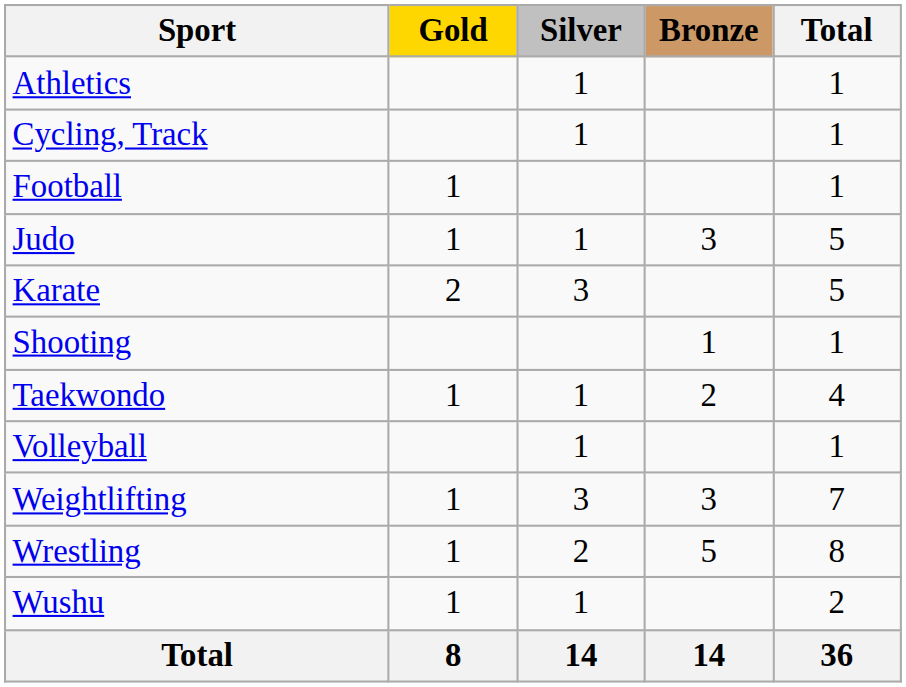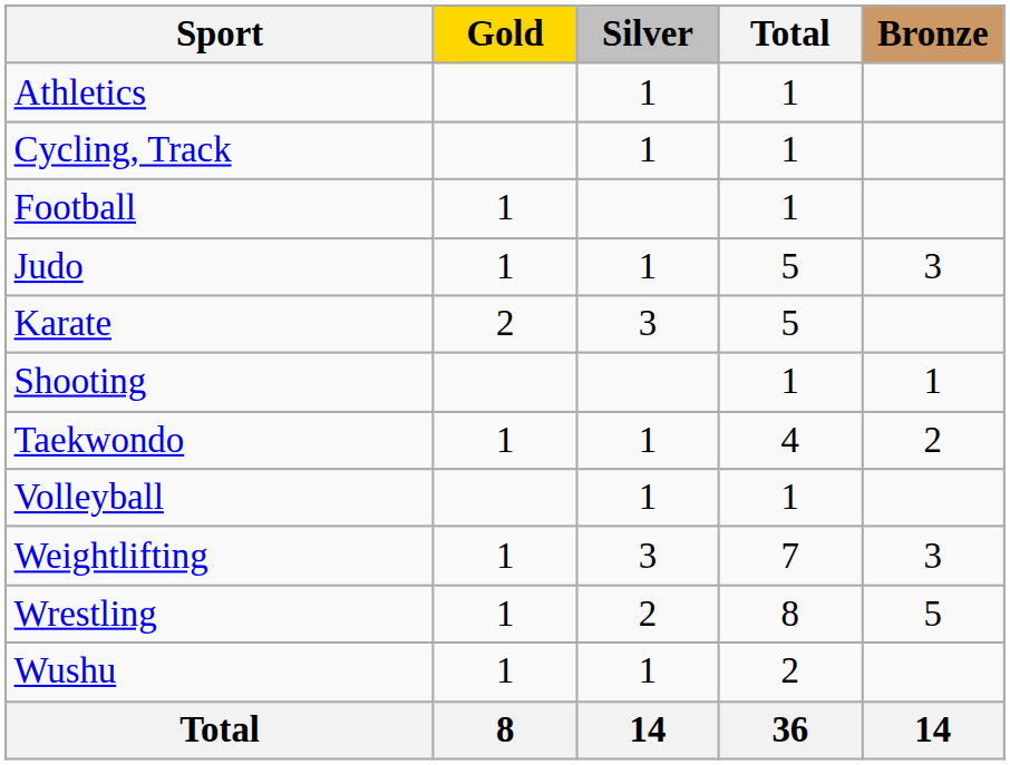 <table class="wikitable sortable" style="text-align:center;">
 <tr>
 <th width=180>Sport</th>
 <th scope="col" style="background:gold; width:55px;">Gold</th>
 <th scope="col" style="background:silver; width:55px;">Silver</th>
+<th width=55>Total</th>
 <th scope="col" style="background:#cc9966; width:55px;">Bronze</th>
-<th width=55>Total</th>
 </tr>
 <tr>
 <td align=left><a href='#'>Athletics</a></td>
 <td></td>
 <td>1</td>
+<td>1</td>
 <td></td>
-<td>1</td>
 </tr>
 <tr>
 <td align=left><a href='#'>Cycling, Track</a></td>
 <td></td>
 <td>1</td>
+<td>1</td>
 <td></td>
-<td>1</td>
 </tr>
 <tr>
 <td align=left><a href='#'>Football</a></td>
 <td>1</td>
 <td></td>
+<td>1</td>
 <td></td>
-<td>1</td>
 </tr>
 <tr>
 <td align=left><a href='#'>Judo</a></td>
 <td>1</td>
 <td>1</td>
+<td>5</td>
 <td>3</td>
-<td>5</td>
 </tr>
 <tr>
 <td align=left><a href='#'>Karate</a></td>
 <td>2</td>
 <td>3</td>
+<td>5</td>
 <td></td>
-<td>5</td>
 </tr>
 <tr>
 <td align=left><a href='#'>Shooting</a></td>
 <td></td>
 <td></td>
 <td>1</td>
 <td>1</td>
 </tr>
 <tr>
 <td align=left><a href='#'>Taekwondo</a></td>
 <td>1</td>
 <td>1</td>
+<td>4</td>
 <td>2</td>
-<td>4</td>
 </tr>
 <tr>
 <td align=left><a href='#'>Volleyball</a></td>
 <td></td>
 <td>1</td>
+<td>1</td>
 <td></td>
-<td>1</td>
 </tr>
 <tr>
 <td align=left><a href='#'>Weightlifting</a></td>
 <td>1</td>
 <td>3</td>
+<td>7</td>
 <td>3</td>
-<td>7</td>
 </tr>
 <tr>
 <td align=left><a href='#'>Wrestling</a></td>
 <td>1</td>
 <td>2</td>
+<td>8</td>
 <td>5</td>
-<td>8</td>
 </tr>
 <tr>
 <td align=left><a href='#'>Wushu</a></td>
 <td>1</td>
 <td>1</td>
+<td>2</td>
 <td></td>
-<td>2</td>
 </tr>
 <tr class="sortbottom">
 <th>Total</th>
 <th>8</th>
 <th>14</th>
+<th>36</th>
 <th>14</th>
-<th>36</th>
 </tr>
 </table>
